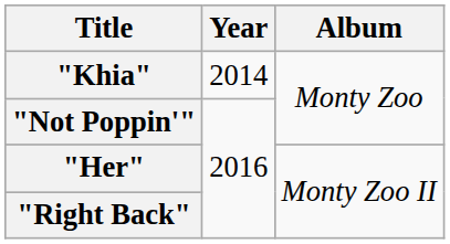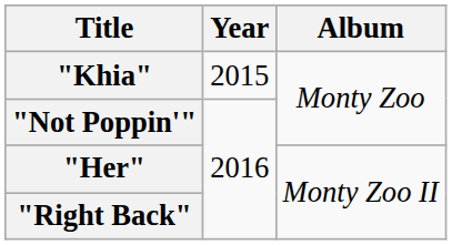 <table class="wikitable plainrowheaders" style="text-align:center;">
 <tr>
 <th>Title</th>
 <th>Year</th>
 <th>Album</th>
 </tr>
 <tr>
 <th scope="row">"Khia"<br></th>
-<td>2014</td>
+<td>2015</td>
 <td rowspan="2"><em>Monty Zoo</em></td>
 </tr>
 <tr>
 <th scope="row">"Not Poppin'"<br></th>
 <td rowspan="3">2016</td>
 </tr>
 <tr>
 <th scope="row">"Her"</th>
 <td rowspan="2"><em>Monty Zoo II</em></td>
 </tr>
 <tr>
 <th scope="row">"Right Back"<br></th>
 </tr>
 </table>
